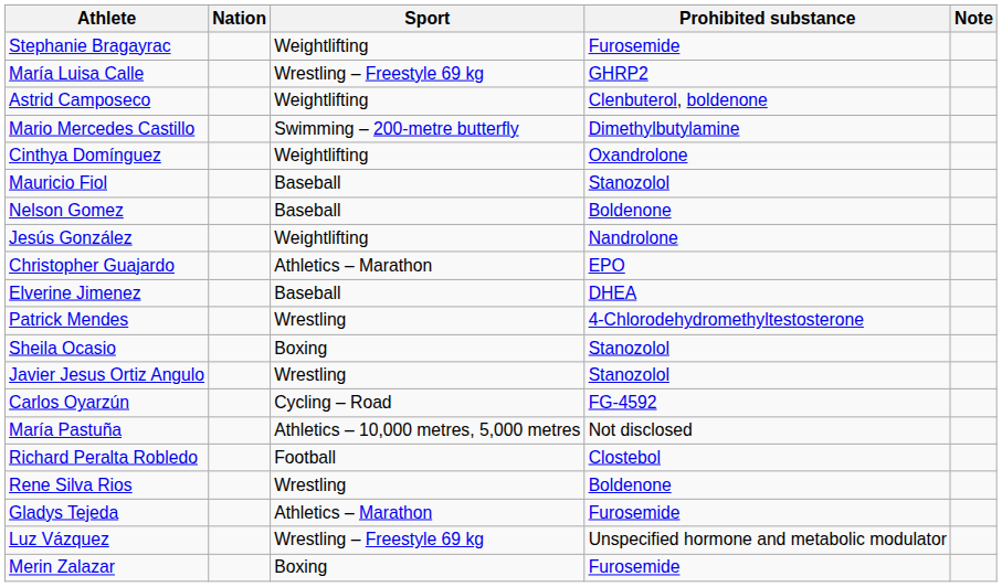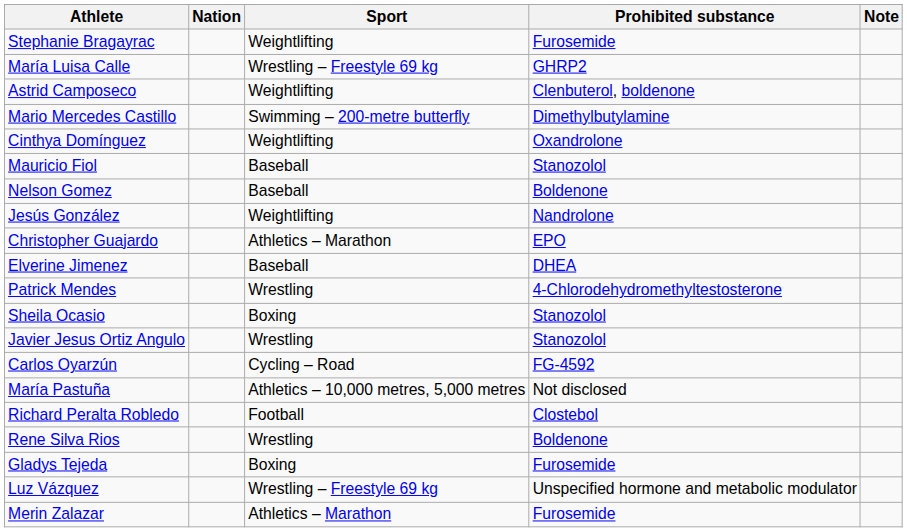 <table class="wikitable">
 <tr>
 </tr>
 <tr>
 <th>Athlete</th>
 <th>Nation</th>
 <th>Sport</th>
 <th>Prohibited substance</th>
 <th>Note</th>
 </tr>
 <tr>
 <td><a href='#'>Stephanie Bragayrac</a></td>
 <td></td>
 <td>Weightlifting</td>
 <td><a href='#'>Furosemide</a></td>
 <td></td>
 </tr>
 <tr>
 <td><a href='#'>María Luisa Calle</a></td>
 <td></td>
 <td>Wrestling – <a href='#'>Freestyle 69 kg</a> </td>
 <td><a href='#'>GHRP2</a></td>
 <td></td>
 </tr>
 <tr>
 <td><a href='#'>Astrid Camposeco</a></td>
 <td></td>
 <td>Weightlifting</td>
 <td><a href='#'>Clenbuterol</a>, <a href='#'>boldenone</a></td>
 <td></td>
 </tr>
 <tr>
 <td><a href='#'>Mario Mercedes Castillo</a></td>
 <td></td>
 <td>Swimming – <a href='#'>200-metre butterfly</a> </td>
 <td><a href='#'>Dimethylbutylamine</a></td>
 <td></td>
 </tr>
 <tr>
 <td><a href='#'>Cinthya Domínguez</a></td>
 <td></td>
 <td>Weightlifting</td>
 <td><a href='#'>Oxandrolone</a></td>
 <td></td>
 </tr>
 <tr>
 <td><a href='#'>Mauricio Fiol</a></td>
 <td></td>
 <td>Baseball</td>
 <td><a href='#'>Stanozolol</a></td>
 <td></td>
 </tr>
 <tr>
 <td><a href='#'>Nelson Gomez</a></td>
 <td></td>
 <td>Baseball</td>
 <td><a href='#'>Boldenone</a></td>
 <td></td>
 </tr>
 <tr>
 <td><a href='#'>Jesús González</a></td>
 <td></td>
 <td>Weightlifting</td>
 <td><a href='#'>Nandrolone</a></td>
 <td></td>
 </tr>
 <tr>
 <td><a href='#'>Christopher Guajardo</a></td>
 <td></td>
 <td>Athletics – Marathon</td>
 <td><a href='#'>EPO</a></td>
 <td></td>
 </tr>
 <tr>
 <td><a href='#'>Elverine Jimenez</a></td>
 <td></td>
 <td>Baseball</td>
 <td><a href='#'>DHEA</a></td>
 <td></td>
 </tr>
 <tr>
 <td><a href='#'>Patrick Mendes</a></td>
 <td></td>
 <td>Wrestling</td>
 <td><a href='#'>4-Chlorodehydromethyltestosterone</a></td>
 <td></td>
 </tr>
 <tr>
 <td><a href='#'>Sheila Ocasio</a></td>
 <td></td>
 <td>Boxing</td>
 <td><a href='#'>Stanozolol</a></td>
 <td></td>
 </tr>
 <tr>
 <td><a href='#'>Javier Jesus Ortiz Angulo</a></td>
 <td></td>
 <td>Wrestling</td>
 <td><a href='#'>Stanozolol</a></td>
 <td></td>
 </tr>
 <tr>
 <td><a href='#'>Carlos Oyarzún</a></td>
 <td></td>
 <td>Cycling – Road</td>
 <td><a href='#'>FG-4592</a></td>
 <td></td>
 </tr>
 <tr>
 <td><a href='#'>María Pastuña</a></td>
 <td></td>
 <td>Athletics – 10,000 metres, 5,000 metres</td>
 <td>Not disclosed</td>
 <td></td>
 </tr>
 <tr>
 <td><a href='#'>Richard Peralta Robledo</a></td>
 <td></td>
 <td>Football</td>
 <td><a href='#'>Clostebol</a></td>
 <td></td>
 </tr>
 <tr>
 <td><a href='#'>Rene Silva Rios</a></td>
 <td></td>
 <td>Wrestling</td>
 <td><a href='#'>Boldenone</a></td>
 <td></td>
 </tr>
 <tr>
 <td><a href='#'>Gladys Tejeda</a></td>
 <td></td>
-<td>Athletics – <a href='#'>Marathon</a> </td>
+<td>Boxing</td>
 <td><a href='#'>Furosemide</a></td>
 <td></td>
 </tr>
 <tr>
 <td><a href='#'>Luz Vázquez</a></td>
 <td></td>
 <td>Wrestling – <a href='#'>Freestyle 69 kg</a> </td>
 <td>Unspecified hormone and metabolic modulator</td>
 <td></td>
 </tr>
 <tr>
 <td><a href='#'>Merin Zalazar</a></td>
 <td></td>
-<td>Boxing</td>
+<td>Athletics – <a href='#'>Marathon</a> </td>
 <td><a href='#'>Furosemide</a></td>
 <td></td>
 </tr>
 </table>
